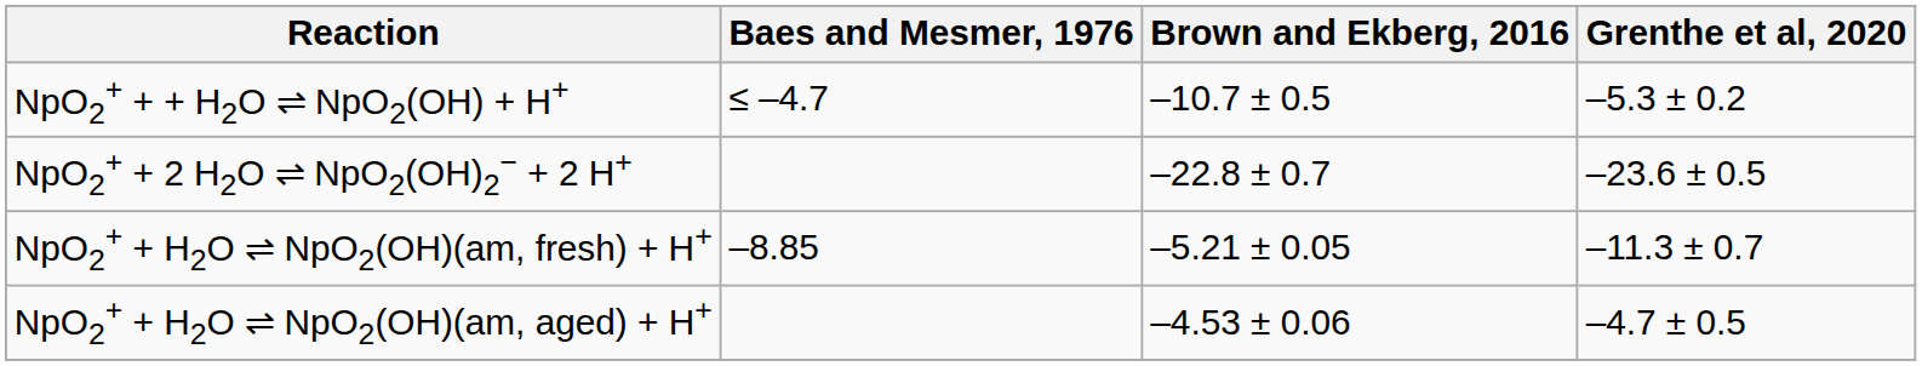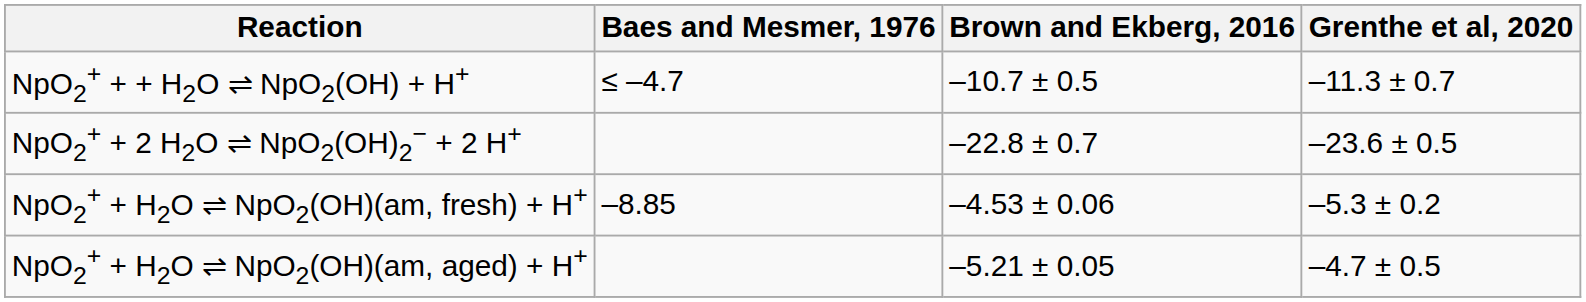 <table class="wikitable">
 <tr>
 <th>Reaction</th>
 <th>Baes and Mesmer, 1976</th>
 <th>Brown and Ekberg, 2016</th>
 <th>Grenthe et al, 2020</th>
 </tr>
 <tr>
 <td>NpO<sub>2</sub><sup>+</sup> + + H<sub>2</sub>O ⇌ NpO<sub>2</sub>(OH) + H<sup>+</sup></td>
 <td>≤ –4.7</td>
 <td>–10.7 ± 0.5</td>
-<td>–5.3 ± 0.2</td>
+<td>–11.3 ± 0.7</td>
 </tr>
 <tr>
 <td>NpO<sub>2</sub><sup>+</sup> + 2 H<sub>2</sub>O ⇌ NpO<sub>2</sub>(OH)<sub>2</sub><sup>−</sup> + 2 H<sup>+</sup></td>
 <td></td>
 <td>–22.8 ± 0.7</td>
 <td>–23.6 ± 0.5</td>
 </tr>
 <tr>
 <td>NpO<sub>2</sub><sup>+</sup> + H<sub>2</sub>O ⇌ NpO<sub>2</sub>(OH)(am, fresh) + H<sup>+</sup></td>
 <td>–8.85</td>
-<td>–5.21 ± 0.05</td>
-<td>–11.3 ± 0.7</td>
+<td>–4.53 ± 0.06</td>
+<td>–5.3 ± 0.2</td>
 </tr>
 <tr>
 <td>NpO<sub>2</sub><sup>+</sup> + H<sub>2</sub>O ⇌ NpO<sub>2</sub>(OH)(am, aged) + H<sup>+</sup></td>
 <td></td>
-<td>–4.53 ± 0.06</td>
+<td>–5.21 ± 0.05</td>
 <td>–4.7 ± 0.5</td>
 </tr>
 </table>
